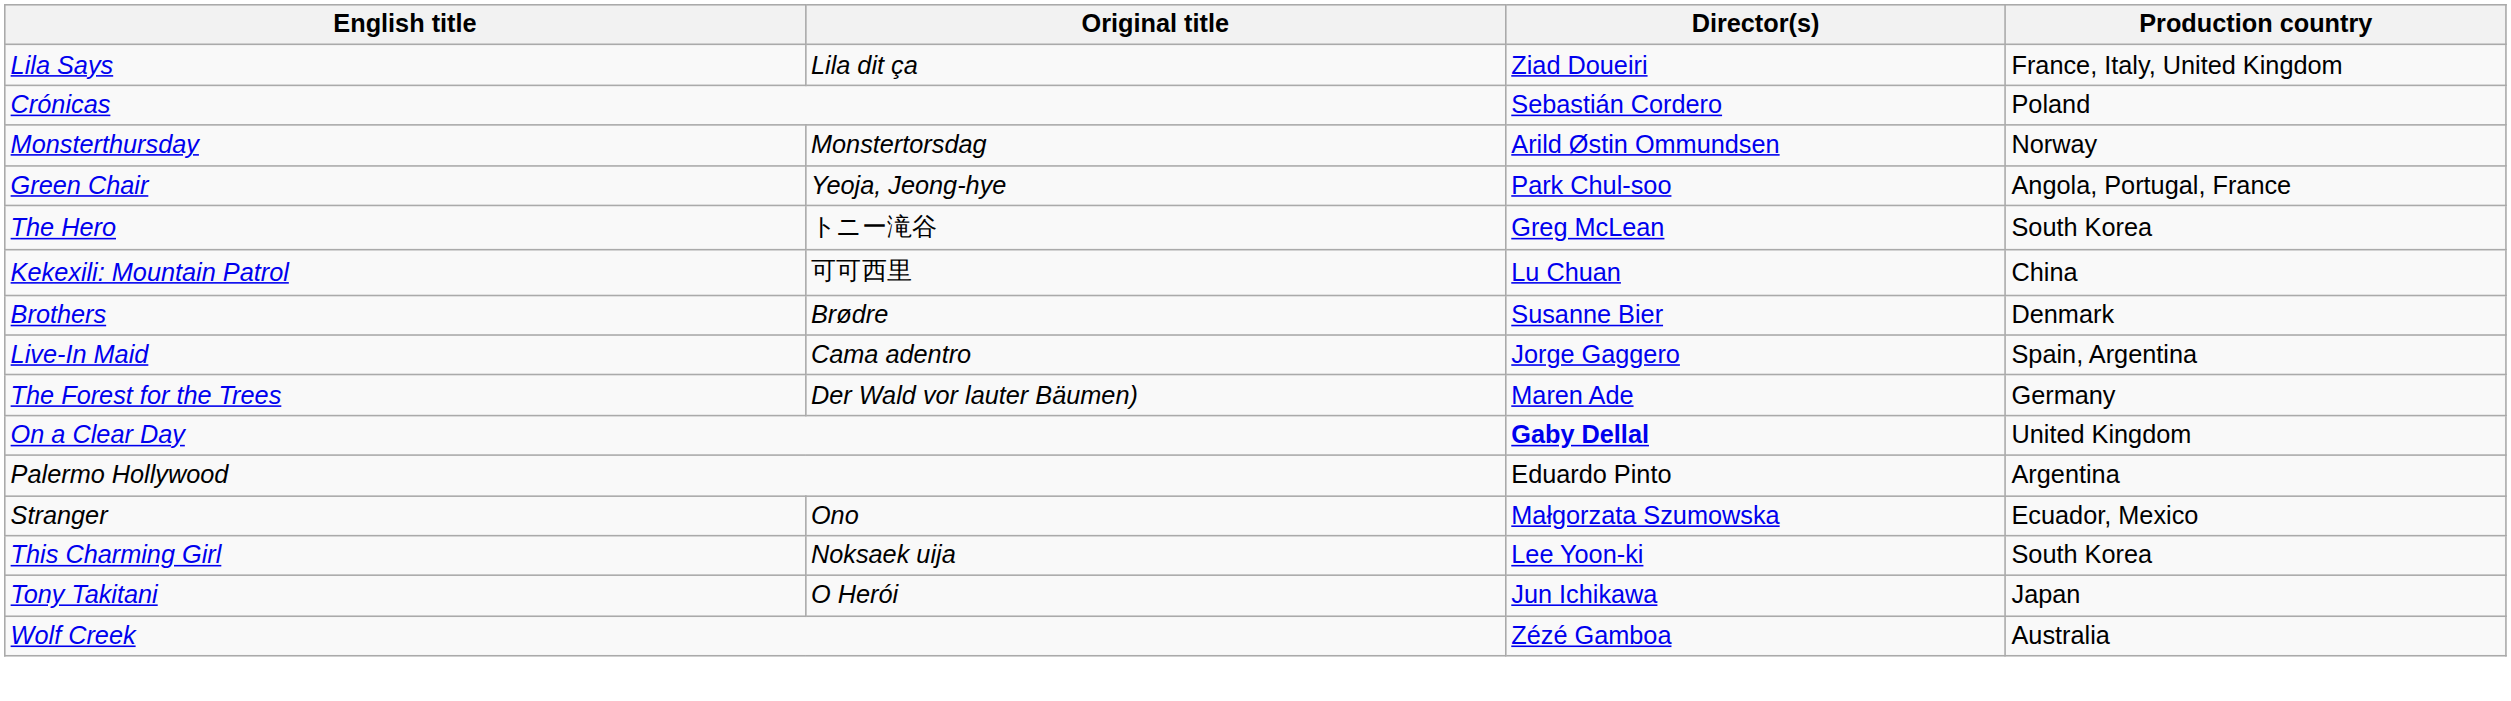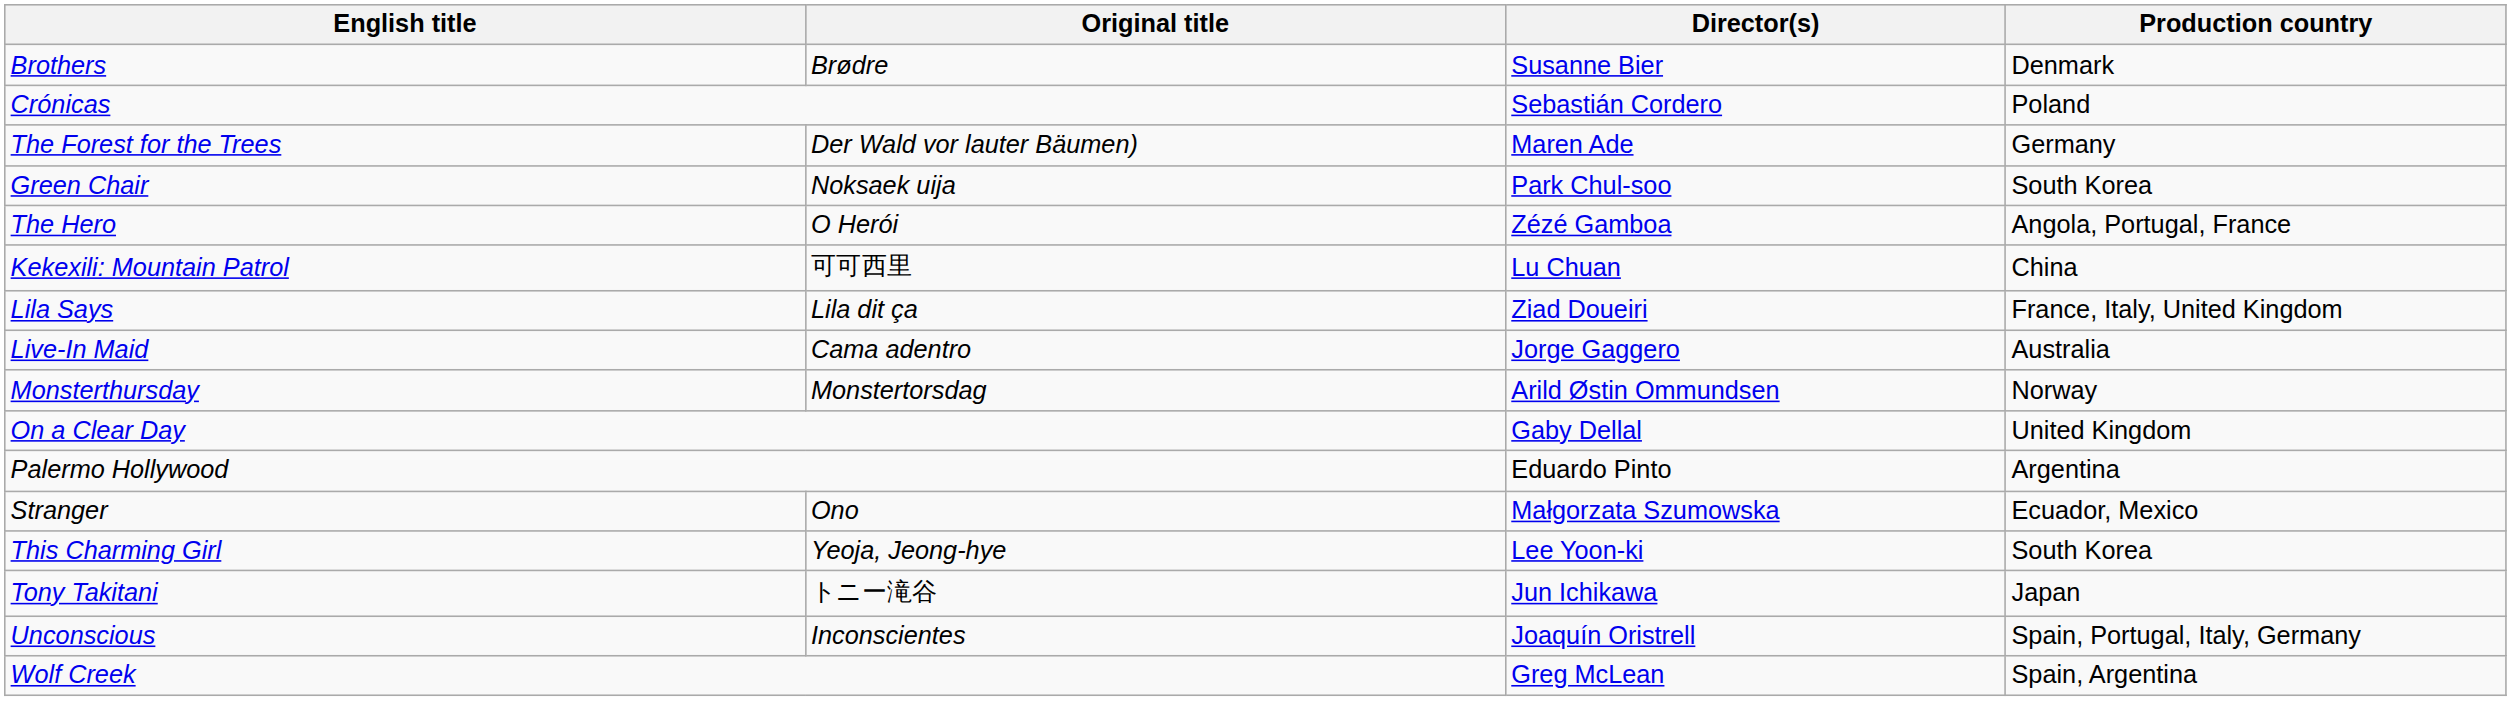 <table class="wikitable" width=100%>
 <tr>
 <th scope="col" width="32%">English title</th>
 <th scope="col" width="28%">Original title</th>
 <th scope="col" width="20%">Director(s)</th>
 <th scope="col" width="20%">Production country</th>
 </tr>
 <tr>
+<td><em><a href='#'>Brothers</a></em></td>
+<td><em>Brødre</em></td>
+<td><a href='#'>Susanne Bier</a></td>
+<td>Denmark</td>
+</tr>
+<tr>
+<td colspan=2><em><a href='#'>Crónicas</a></em></td>
+<td><a href='#'>Sebastián Cordero</a></td>
+<td>Poland</td>
+</tr>
+<tr>
+<td><em><a href='#'>The Forest for the Trees</a></em></td>
+<td><em>Der Wald vor lauter Bäumen)</em></td>
+<td><a href='#'>Maren Ade</a></td>
+<td>Germany</td>
+</tr>
+<tr>
+<td><em><a href='#'>Green Chair</a></em></td>
+<td><em>Noksaek uija</em></td>
+<td><a href='#'>Park Chul-soo</a></td>
+<td>South Korea</td>
+</tr>
+<tr>
+<td><em><a href='#'>The Hero</a></em></td>
+<td><em>O Herói</em></td>
+<td><a href='#'>Zézé Gamboa</a></td>
+<td>Angola, Portugal, France</td>
+</tr>
+<tr>
+<td><em><a href='#'>Kekexili: Mountain Patrol</a></em></td>
+<td>可可西里</td>
+<td><a href='#'>Lu Chuan</a></td>
+<td>China</td>
+</tr>
+<tr>
 <td><em><a href='#'>Lila Says</a></em></td>
 <td><em>Lila dit ça</em></td>
 <td><a href='#'>Ziad Doueiri</a></td>
 <td>France, Italy, United Kingdom</td>
 </tr>
 <tr>
-<td colspan=2><em><a href='#'>Crónicas</a></em></td>
-<td><a href='#'>Sebastián Cordero</a></td>
-<td>Poland</td>
+<td><em><a href='#'>Live-In Maid</a></em></td>
+<td><em>Cama adentro</em></td>
+<td><a href='#'>Jorge Gaggero</a></td>
+<td>Australia</td>
 </tr>
 <tr>
 <td><em><a href='#'>Monsterthursday</a></em></td>
 <td><em>Monstertorsdag</em></td>
 <td><a href='#'>Arild Østin Ommundsen</a></td>
 <td>Norway</td>
 </tr>
 <tr>
-<td><em><a href='#'>Green Chair</a></em></td>
-<td><em>Yeoja, Jeong-hye</em></td>
-<td><a href='#'>Park Chul-soo</a></td>
-<td>Angola, Portugal, France</td>
-</tr>
-<tr>
-<td><em><a href='#'>The Hero</a></em></td>
-<td>トニー滝谷</td>
-<td><a href='#'>Greg McLean</a></td>
-<td>South Korea</td>
-</tr>
-<tr>
-<td><em><a href='#'>Kekexili: Mountain Patrol</a></em></td>
-<td>可可西里</td>
-<td><a href='#'>Lu Chuan</a></td>
-<td>China</td>
-</tr>
-<tr>
-<td><em><a href='#'>Brothers</a></em></td>
-<td><em>Brødre</em></td>
-<td><a href='#'>Susanne Bier</a></td>
-<td>Denmark</td>
-</tr>
-<tr>
-<td><em><a href='#'>Live-In Maid</a></em></td>
-<td><em>Cama adentro</em></td>
-<td><a href='#'>Jorge Gaggero</a></td>
-<td>Spain, Argentina</td>
-</tr>
-<tr>
-<td><em><a href='#'>The Forest for the Trees</a></em></td>
-<td><em>Der Wald vor lauter Bäumen)</em></td>
-<td><a href='#'>Maren Ade</a></td>
-<td>Germany</td>
-</tr>
-<tr>
 <td colspan=2><em><a href='#'>On a Clear Day</a></em></td>
-<td><strong><a href='#'>Gaby Dellal</a></strong></td>
+<td><a href='#'>Gaby Dellal</a></td>
 <td>United Kingdom</td>
 </tr>
 <tr>
 <td colspan=2><em>Palermo Hollywood</em></td>
 <td>Eduardo Pinto</td>
 <td>Argentina</td>
 </tr>
 <tr>
 <td><em>Stranger</em></td>
 <td><em>Ono</em></td>
 <td><a href='#'>Małgorzata Szumowska</a></td>
 <td>Ecuador, Mexico</td>
 </tr>
 <tr>
 <td><em><a href='#'>This Charming Girl</a></em></td>
-<td><em>Noksaek uija</em></td>
+<td><em>Yeoja, Jeong-hye</em></td>
 <td><a href='#'>Lee Yoon-ki</a></td>
 <td>South Korea</td>
 </tr>
 <tr>
 <td><em><a href='#'>Tony Takitani</a></em></td>
-<td><em>O Herói</em></td>
+<td>トニー滝谷</td>
 <td><a href='#'>Jun Ichikawa</a></td>
 <td>Japan</td>
 </tr>
 <tr>
+<td><em><a href='#'>Unconscious</a></em></td>
+<td><em>Inconscientes</em></td>
+<td><a href='#'>Joaquín Oristrell</a></td>
+<td>Spain, Portugal, Italy, Germany</td>
+</tr>
+<tr>
 <td colspan=2><em><a href='#'>Wolf Creek</a></em></td>
-<td><a href='#'>Zézé Gamboa</a></td>
-<td>Australia</td>
+<td><a href='#'>Greg McLean</a></td>
+<td>Spain, Argentina</td>
 </tr>
 </table>
